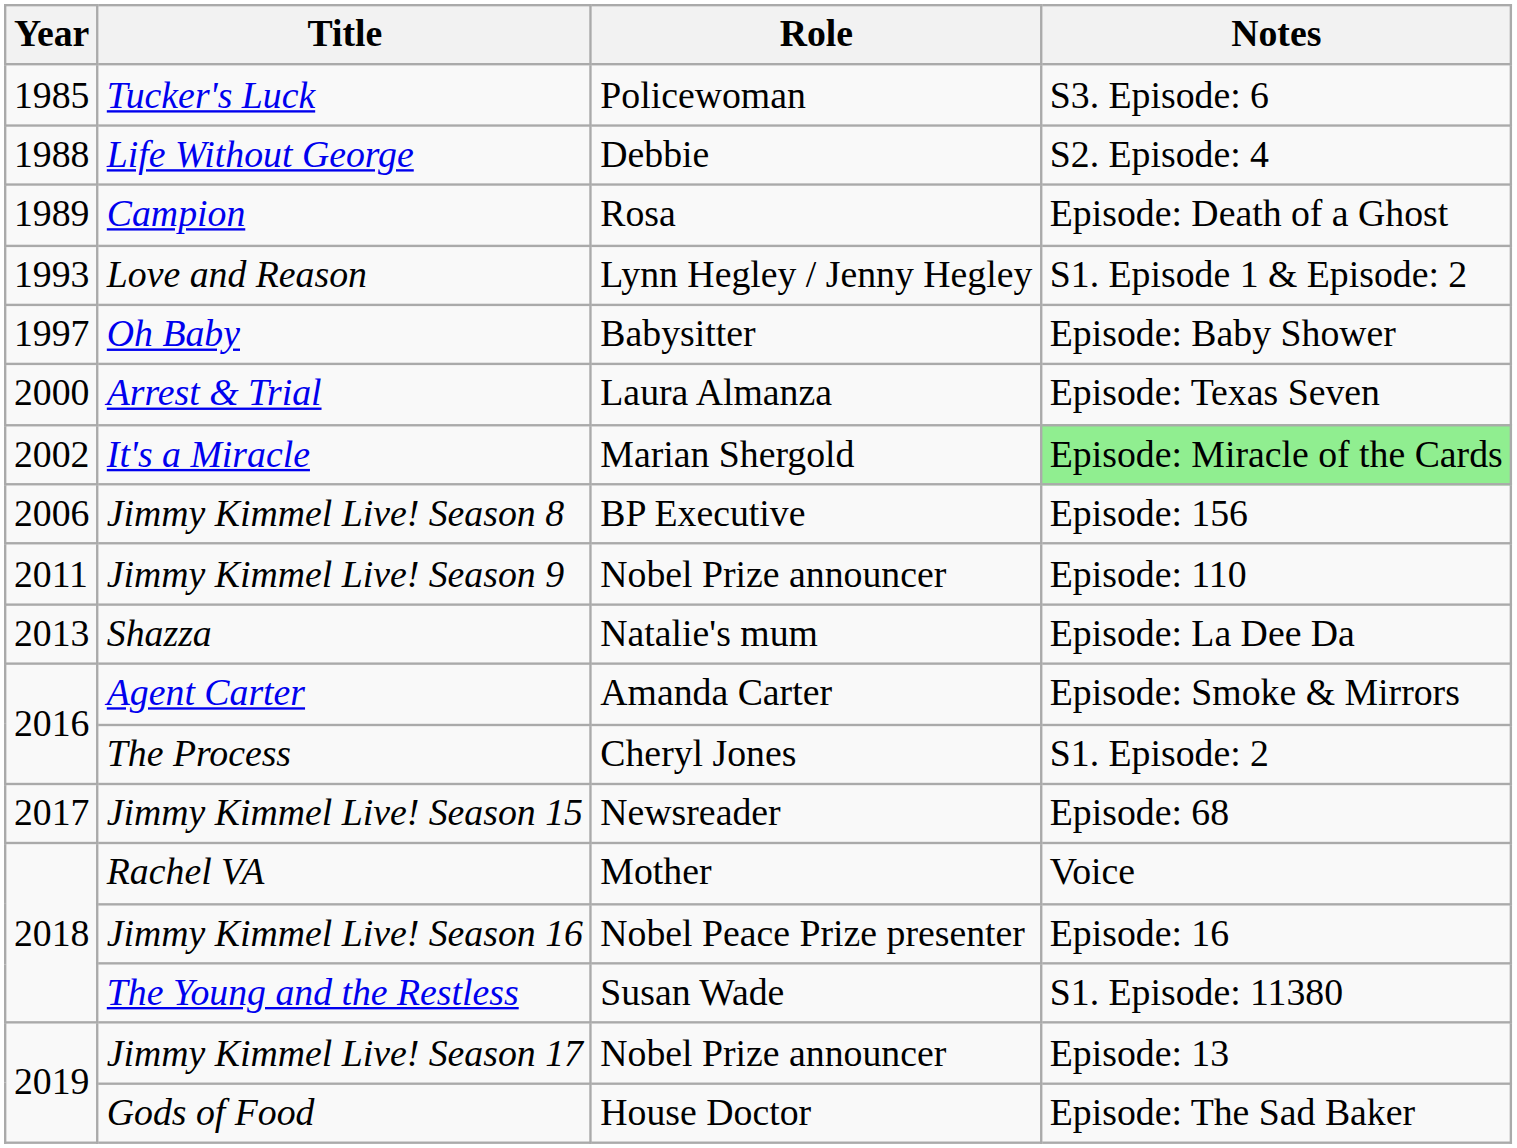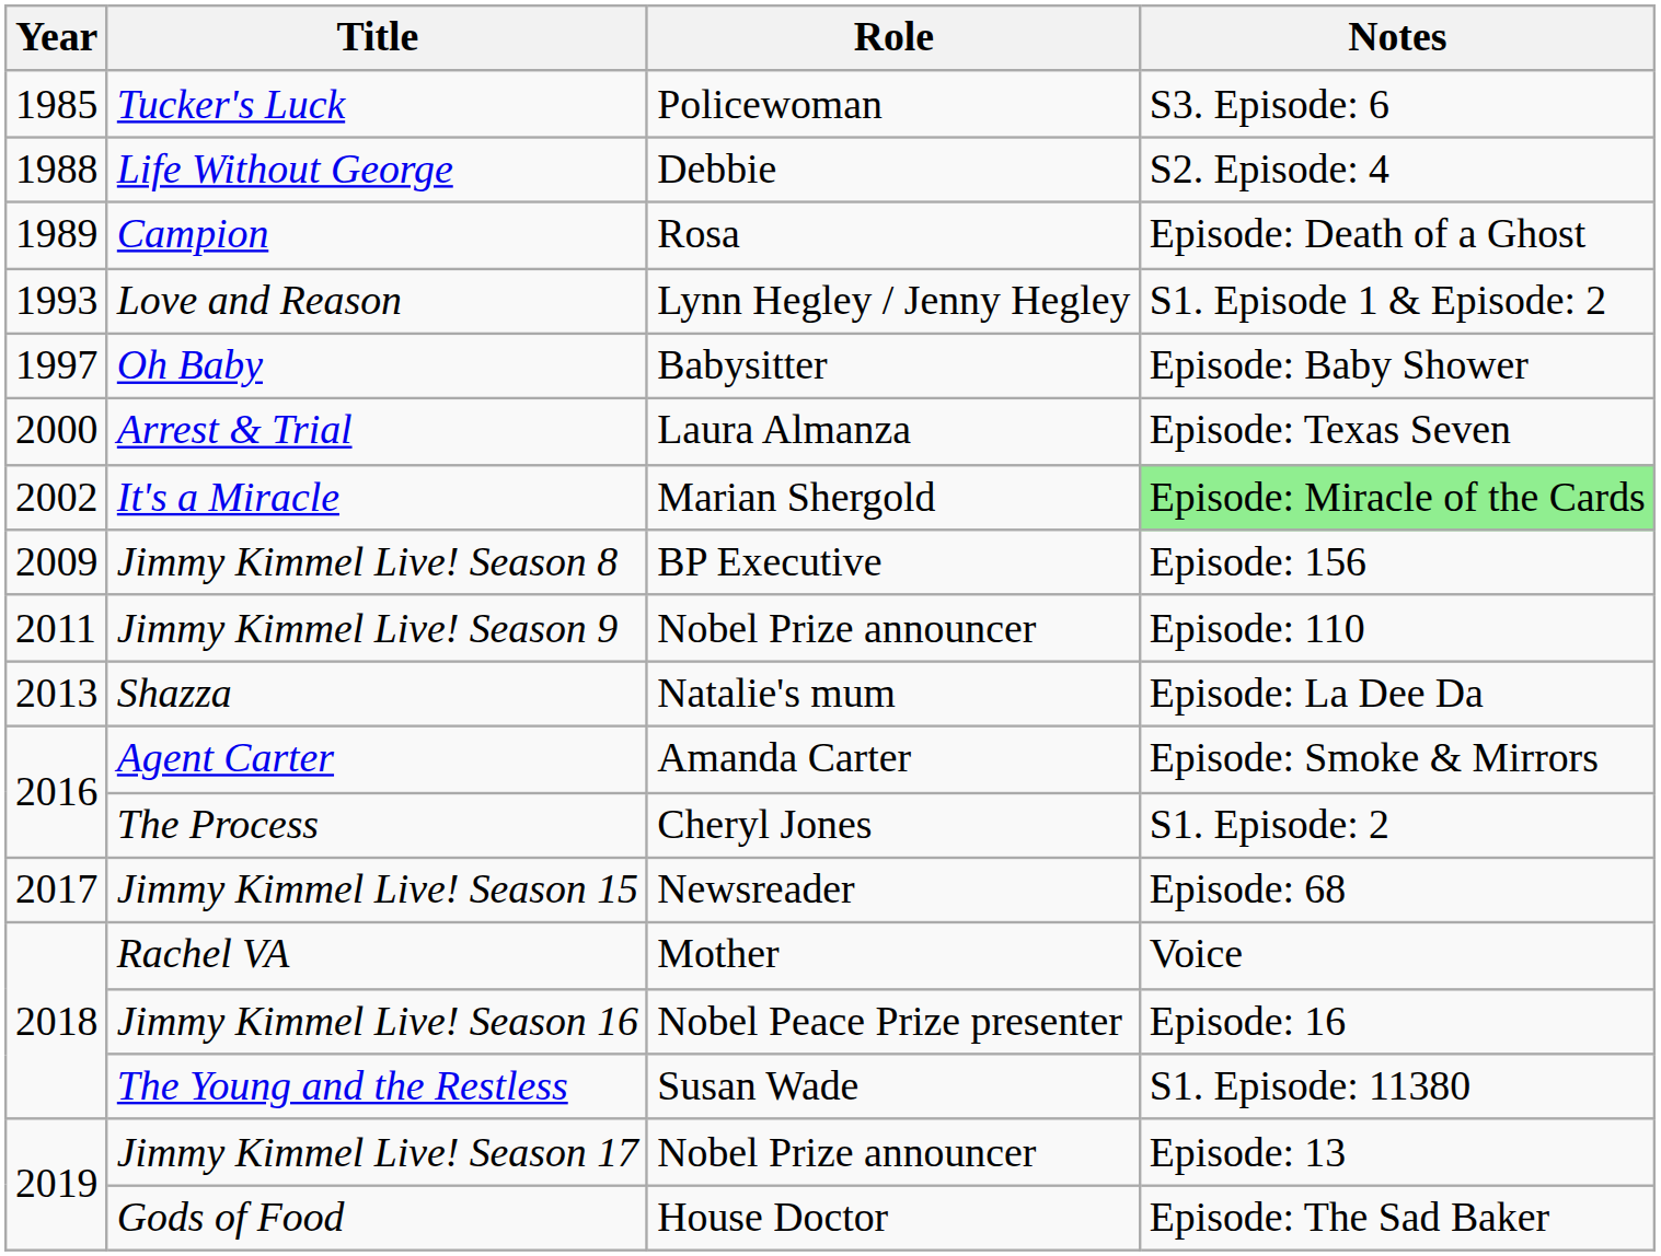 <table class="wikitable sortable plainrowheaders">
 <tr style="text-align:center;">
 <th scope="col">Year</th>
 <th scope="col">Title</th>
 <th scope="col">Role</th>
 <th scope="col">Notes</th>
 </tr>
 <tr>
 <td>1985</td>
 <td><em><a href='#'>Tucker's Luck</a></em></td>
 <td>Policewoman</td>
 <td>S3. Episode: 6</td>
 </tr>
 <tr>
 <td>1988</td>
 <td><em><a href='#'>Life Without George</a></em></td>
 <td>Debbie</td>
 <td>S2. Episode: 4</td>
 </tr>
 <tr>
 <td>1989</td>
 <td><em><a href='#'>Campion</a></em></td>
 <td>Rosa</td>
 <td>Episode: Death of a Ghost</td>
 </tr>
 <tr>
 <td>1993</td>
 <td><em>Love and Reason</em></td>
 <td>Lynn Hegley / Jenny Hegley</td>
 <td>S1. Episode 1 & Episode: 2</td>
 </tr>
 <tr>
 <td>1997</td>
 <td><em><a href='#'>Oh Baby</a></em></td>
 <td>Babysitter</td>
 <td>Episode: Baby Shower</td>
 </tr>
 <tr>
 <td>2000</td>
 <td><em><a href='#'>Arrest & Trial</a></em></td>
 <td>Laura Almanza</td>
 <td>Episode: Texas Seven</td>
 </tr>
 <tr>
 <td>2002</td>
 <td><em><a href='#'>It's a Miracle</a></em></td>
 <td>Marian Shergold</td>
 <td style="background: lightgreen;">Episode: Miracle of the Cards</td>
 </tr>
 <tr>
-<td>2006</td>
+<td>2009</td>
 <td><em>Jimmy Kimmel Live! Season 8</em></td>
 <td>BP Executive</td>
 <td>Episode: 156</td>
 </tr>
 <tr>
 <td>2011</td>
 <td><em>Jimmy Kimmel Live! Season 9</em></td>
 <td>Nobel Prize announcer</td>
 <td>Episode: 110</td>
 </tr>
 <tr>
 <td>2013</td>
 <td><em>Shazza</em></td>
 <td>Natalie's mum</td>
 <td>Episode: La Dee Da</td>
 </tr>
 <tr>
 <td rowspan="2">2016</td>
 <td><em><a href='#'>Agent Carter</a></em></td>
 <td>Amanda Carter</td>
 <td>Episode: Smoke & Mirrors</td>
 </tr>
 <tr>
 <td><em>The Process</em></td>
 <td>Cheryl Jones</td>
 <td>S1. Episode: 2</td>
 </tr>
 <tr>
 <td>2017</td>
 <td><em>Jimmy Kimmel Live! Season 15</em></td>
 <td>Newsreader</td>
 <td>Episode: 68</td>
 </tr>
 <tr>
 <td rowspan="3">2018</td>
 <td><em>Rachel VA</em></td>
 <td>Mother</td>
 <td>Voice</td>
 </tr>
 <tr>
 <td><em>Jimmy Kimmel Live! Season 16</em></td>
 <td>Nobel Peace Prize presenter</td>
 <td>Episode: 16</td>
 </tr>
 <tr>
 <td><em><a href='#'>The Young and the Restless</a></em></td>
 <td>Susan Wade</td>
 <td>S1. Episode: 11380</td>
 </tr>
 <tr>
 <td rowspan="2">2019</td>
 <td><em>Jimmy Kimmel Live! Season 17</em></td>
 <td>Nobel Prize announcer</td>
 <td>Episode: 13</td>
 </tr>
 <tr>
 <td><em>Gods of Food</em></td>
 <td>House Doctor</td>
 <td>Episode: The Sad Baker</td>
 </tr>
 </table>
